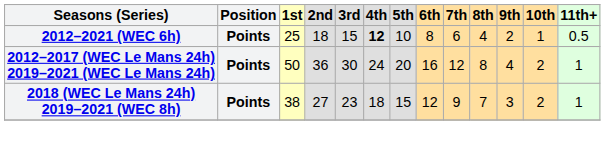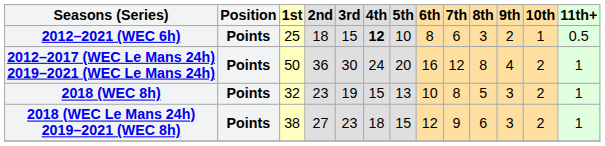 <table border="2" cellpadding="2" cellspacing="0" style="margin:0 1em 0 0; background:#f9f9f9; border:1px #aaa solid; border-collapse:collapse; font-size:85%;">
 <tr>
 <th bgcolor=f2f3f4>Seasons (Series)</th>
 <th bgcolor=f2f3f4>Position</th>
 <td bgcolor=ffffbf align="center"><strong>1st</strong></td>
 <td bgcolor=dfdfdf align="center"><strong>2nd</strong></td>
 <td bgcolor=dfdfdf align="center"><strong>3rd</strong></td>
 <td bgcolor=dfdfdf align="center"><strong>4th</strong></td>
 <td bgcolor=dfdfdf align="center"><strong>5th</strong></td>
 <td bgcolor=ffdf9f align="center"><strong>6th</strong></td>
 <td bgcolor=ffdf9f align="center"><strong>7th</strong></td>
 <td bgcolor=ffdf9f align="center"><strong>8th</strong></td>
 <td bgcolor=ffdf9f align="center"><strong>9th</strong></td>
 <td bgcolor=ffdf9f align="center"><strong>10th</strong></td>
 <td bgcolor=dfffdf align="center"><strong>11th+</strong></td>
 </tr>
 <tr>
 <th bgcolor=f2f3f4><a href='#'>2012–2021 (WEC 6h)</a></th>
 <th bgcolor=f2f3f4>Points</th>
 <td bgcolor=ffffbf align="center">25</td>
 <td bgcolor=dfdfdf align="center">18</td>
 <td bgcolor=dfdfdf align="center">15</td>
 <td bgcolor=dfdfdf align="center"><strong>12</strong></td>
 <td bgcolor=dfdfdf align="center">10</td>
 <td bgcolor=ffdf9f align="center">8</td>
 <td bgcolor=ffdf9f align="center">6</td>
-<td bgcolor=ffdf9f align="center">4</td>
+<td bgcolor=ffdf9f align="center">3</td>
 <td bgcolor=ffdf9f align="center">2</td>
 <td bgcolor=ffdf9f align="center">1</td>
 <td bgcolor=dfffdf align="center">0.5</td>
 </tr>
 <tr>
 <th bgcolor=f2f3f4><a href='#'>2012–2017 (WEC Le Mans 24h)<br>2019–2021 (WEC Le Mans 24h)</a></th>
 <th bgcolor=f2f3f4>Points</th>
 <td bgcolor=ffffbf align="center">50</td>
 <td bgcolor=dfdfdf align="center">36</td>
 <td bgcolor=dfdfdf align="center">30</td>
 <td bgcolor=dfdfdf align="center">24</td>
 <td bgcolor=dfdfdf align="center">20</td>
 <td bgcolor=ffdf9f align="center">16</td>
 <td bgcolor=ffdf9f align="center">12</td>
 <td bgcolor=ffdf9f align="center">8</td>
 <td bgcolor=ffdf9f align="center">4</td>
 <td bgcolor=ffdf9f align="center">2</td>
 <td bgcolor=dfffdf align="center">1</td>
 </tr>
 <tr>
+<th bgcolor=f2f3f4><a href='#'>2018 (WEC 8h)</a></th>
+<th bgcolor=f2f3f4>Points</th>
+<td bgcolor=ffffbf align="center">32</td>
+<td bgcolor=dfdfdf align="center">23</td>
+<td bgcolor=dfdfdf align="center">19</td>
+<td bgcolor=dfdfdf align="center">15</td>
+<td bgcolor=dfdfdf align="center">13</td>
+<td bgcolor=ffdf9f align="center">10</td>
+<td bgcolor=ffdf9f align="center">8</td>
+<td bgcolor=ffdf9f align="center">5</td>
+<td bgcolor=ffdf9f align="center">3</td>
+<td bgcolor=ffdf9f align="center">2</td>
+<td bgcolor=dfffdf align="center">1</td>
+</tr>
+<tr>
 <th bgcolor=f2f3f4><a href='#'>2018 (WEC Le Mans 24h)<br>2019–2021 (WEC 8h)</a></th>
 <th bgcolor=f2f3f4>Points</th>
 <td bgcolor=ffffbf align="center">38</td>
 <td bgcolor=dfdfdf align="center">27</td>
 <td bgcolor=dfdfdf align="center">23</td>
 <td bgcolor=dfdfdf align="center">18</td>
 <td bgcolor=dfdfdf align="center">15</td>
 <td bgcolor=ffdf9f align="center">12</td>
 <td bgcolor=ffdf9f align="center">9</td>
-<td bgcolor=ffdf9f align="center">7</td>
+<td bgcolor=ffdf9f align="center">6</td>
 <td bgcolor=ffdf9f align="center">3</td>
 <td bgcolor=ffdf9f align="center">2</td>
 <td bgcolor=dfffdf align="center">1</td>
 </tr>
 <tr>
 </tr>
 </table>
